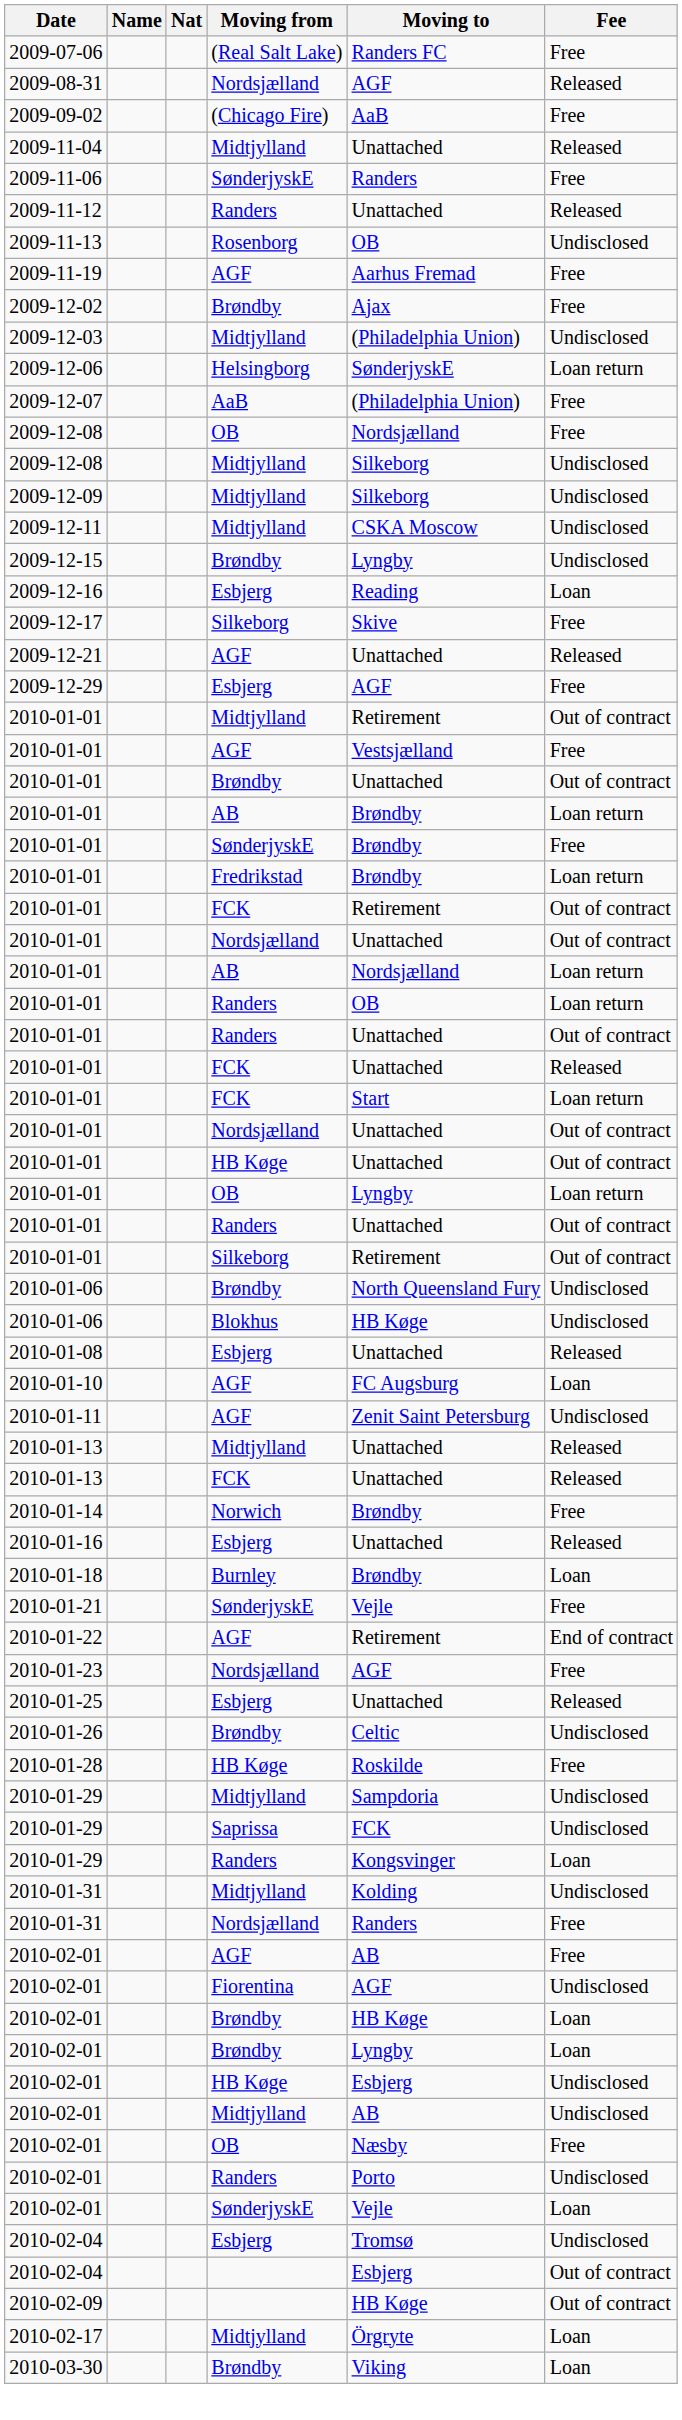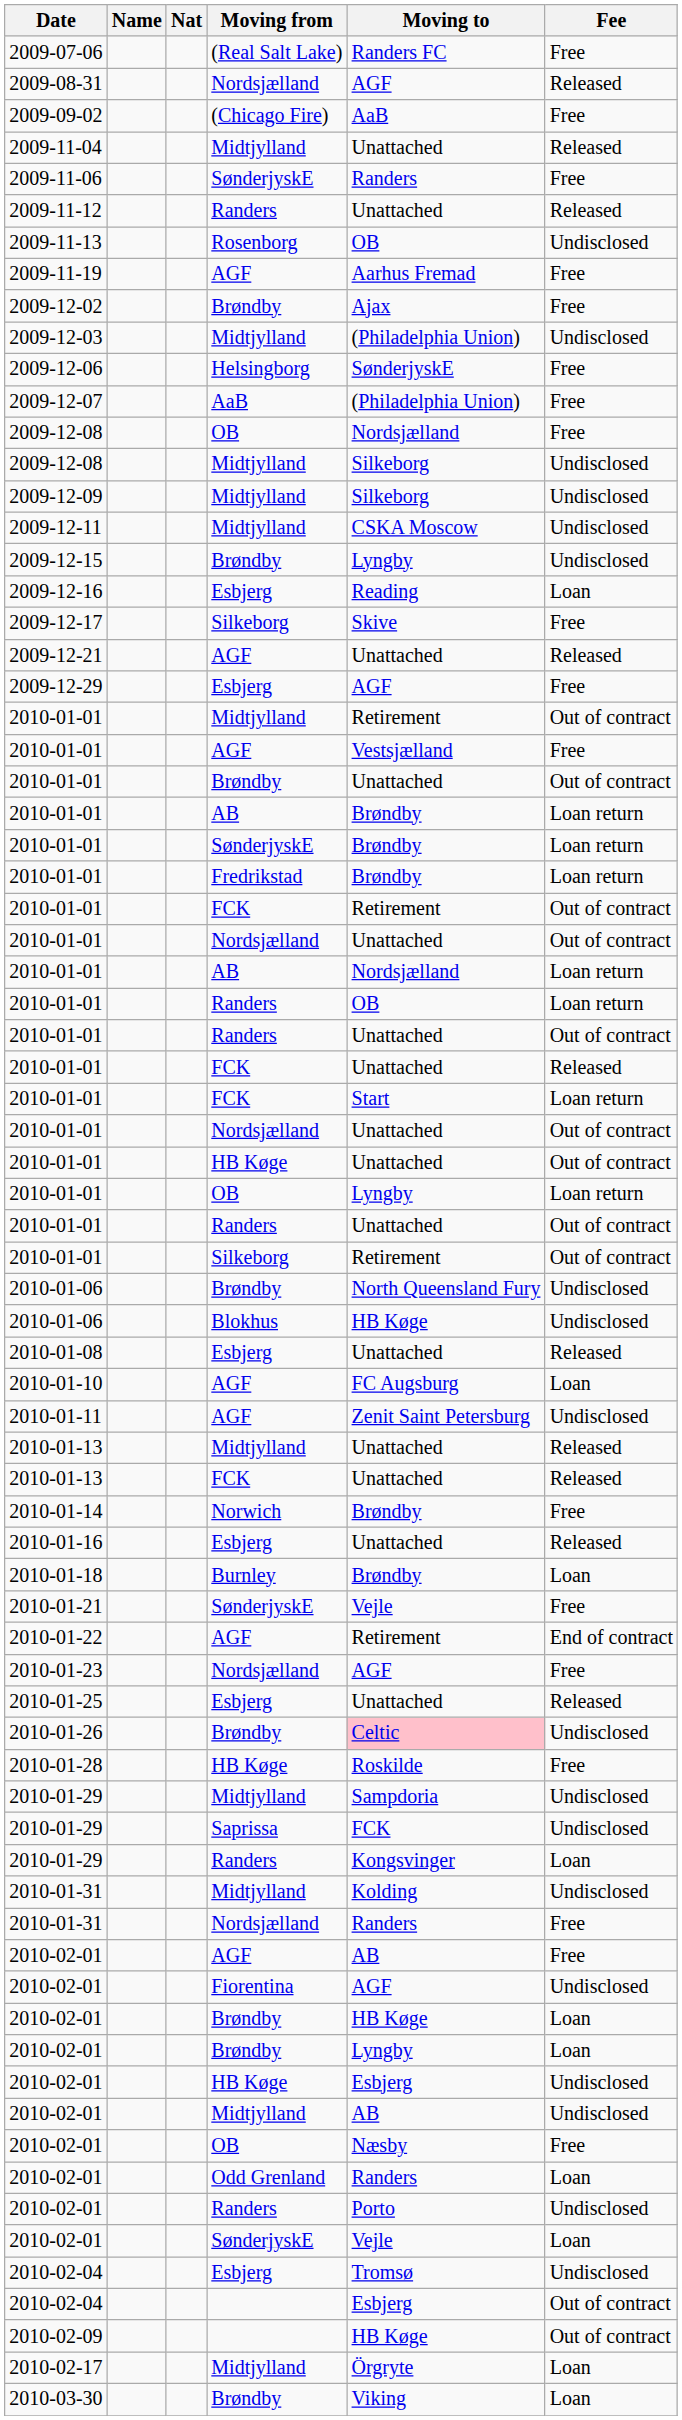 <table class="wikitable sortable">
 <tr>
 <th>Date</th>
 <th>Name</th>
 <th>Nat</th>
 <th>Moving from</th>
 <th>Moving to</th>
 <th>Fee</th>
 </tr>
 <tr>
 <td>2009-07-06</td>
 <td></td>
 <td></td>
 <td>  (<a href='#'>Real Salt Lake</a>)</td>
 <td><a href='#'>Randers FC</a></td>
 <td>Free</td>
 </tr>
 <tr>
 <td>2009-08-31</td>
 <td></td>
 <td></td>
 <td><a href='#'>Nordsjælland</a></td>
 <td><a href='#'>AGF</a></td>
 <td>Released</td>
 </tr>
 <tr>
 <td>2009-09-02</td>
 <td></td>
 <td></td>
 <td>  (<a href='#'>Chicago Fire</a>)</td>
 <td><a href='#'>AaB</a></td>
 <td>Free</td>
 </tr>
 <tr>
 <td>2009-11-04</td>
 <td></td>
 <td></td>
 <td><a href='#'>Midtjylland</a></td>
 <td>Unattached</td>
 <td>Released</td>
 </tr>
 <tr>
 <td>2009-11-06</td>
 <td></td>
 <td></td>
 <td><a href='#'>SønderjyskE</a></td>
 <td><a href='#'>Randers</a></td>
 <td>Free</td>
 </tr>
 <tr>
 <td>2009-11-12</td>
 <td></td>
 <td></td>
 <td><a href='#'>Randers</a></td>
 <td>Unattached</td>
 <td>Released</td>
 </tr>
 <tr>
 <td>2009-11-13</td>
 <td></td>
 <td></td>
 <td> <a href='#'>Rosenborg</a></td>
 <td><a href='#'>OB</a></td>
 <td>Undisclosed</td>
 </tr>
 <tr>
 <td>2009-11-19</td>
 <td></td>
 <td></td>
 <td><a href='#'>AGF</a></td>
 <td><a href='#'>Aarhus Fremad</a></td>
 <td>Free</td>
 </tr>
 <tr>
 <td>2009-12-02</td>
 <td></td>
 <td></td>
 <td><a href='#'>Brøndby</a></td>
 <td> <a href='#'>Ajax</a></td>
 <td>Free</td>
 </tr>
 <tr>
 <td>2009-12-03</td>
 <td></td>
 <td></td>
 <td><a href='#'>Midtjylland</a></td>
 <td>  (<a href='#'>Philadelphia Union</a>)</td>
 <td>Undisclosed</td>
 </tr>
 <tr>
 <td>2009-12-06</td>
 <td></td>
 <td></td>
 <td><a href='#'>Helsingborg</a></td>
 <td><a href='#'>SønderjyskE</a></td>
-<td>Loan return</td>
+<td>Free</td>
 </tr>
 <tr>
 <td>2009-12-07</td>
 <td></td>
 <td></td>
 <td><a href='#'>AaB</a></td>
 <td>  (<a href='#'>Philadelphia Union</a>)</td>
 <td>Free</td>
 </tr>
 <tr>
 <td>2009-12-08</td>
 <td></td>
 <td></td>
 <td><a href='#'>OB</a></td>
 <td><a href='#'>Nordsjælland</a></td>
 <td>Free</td>
 </tr>
 <tr>
 <td>2009-12-08</td>
 <td></td>
 <td></td>
 <td><a href='#'>Midtjylland</a></td>
 <td><a href='#'>Silkeborg</a></td>
 <td>Undisclosed</td>
 </tr>
 <tr>
 <td>2009-12-09</td>
 <td></td>
 <td></td>
 <td><a href='#'>Midtjylland</a></td>
 <td><a href='#'>Silkeborg</a></td>
 <td>Undisclosed</td>
 </tr>
 <tr>
 <td>2009-12-11</td>
 <td></td>
 <td></td>
 <td><a href='#'>Midtjylland</a></td>
 <td> <a href='#'>CSKA Moscow</a></td>
 <td>Undisclosed</td>
 </tr>
 <tr>
 <td>2009-12-15</td>
 <td></td>
 <td></td>
 <td><a href='#'>Brøndby</a></td>
 <td><a href='#'>Lyngby</a></td>
 <td>Undisclosed</td>
 </tr>
 <tr>
 <td>2009-12-16</td>
 <td></td>
 <td></td>
 <td><a href='#'>Esbjerg</a></td>
 <td> <a href='#'>Reading</a></td>
 <td>Loan</td>
 </tr>
 <tr>
 <td>2009-12-17</td>
 <td></td>
 <td></td>
 <td><a href='#'>Silkeborg</a></td>
 <td><a href='#'>Skive</a></td>
 <td>Free</td>
 </tr>
 <tr>
 <td>2009-12-21</td>
 <td></td>
 <td></td>
 <td><a href='#'>AGF</a></td>
 <td>Unattached</td>
 <td>Released</td>
 </tr>
 <tr>
 <td>2009-12-29</td>
 <td></td>
 <td></td>
 <td><a href='#'>Esbjerg</a></td>
 <td><a href='#'>AGF</a></td>
 <td>Free</td>
 </tr>
 <tr>
 <td>2010-01-01</td>
 <td></td>
 <td></td>
 <td><a href='#'>Midtjylland</a></td>
 <td>Retirement</td>
 <td>Out of contract</td>
 </tr>
 <tr>
 <td>2010-01-01</td>
 <td></td>
 <td></td>
 <td><a href='#'>AGF</a></td>
 <td><a href='#'>Vestsjælland</a></td>
 <td>Free</td>
 </tr>
 <tr>
 <td>2010-01-01</td>
 <td></td>
 <td></td>
 <td><a href='#'>Brøndby</a></td>
 <td>Unattached</td>
 <td>Out of contract</td>
 </tr>
 <tr>
 <td>2010-01-01</td>
 <td></td>
 <td></td>
 <td><a href='#'>AB</a></td>
 <td><a href='#'>Brøndby</a></td>
 <td>Loan return</td>
 </tr>
 <tr>
 <td>2010-01-01</td>
 <td></td>
 <td></td>
 <td><a href='#'>SønderjyskE</a></td>
 <td><a href='#'>Brøndby</a></td>
-<td>Free</td>
+<td>Loan return</td>
 </tr>
 <tr>
 <td>2010-01-01</td>
 <td></td>
 <td></td>
 <td> <a href='#'>Fredrikstad</a></td>
 <td><a href='#'>Brøndby</a></td>
 <td>Loan return</td>
 </tr>
 <tr>
 <td>2010-01-01</td>
 <td></td>
 <td></td>
 <td><a href='#'>FCK</a></td>
 <td>Retirement</td>
 <td>Out of contract</td>
 </tr>
 <tr>
 <td>2010-01-01</td>
 <td></td>
 <td></td>
 <td><a href='#'>Nordsjælland</a></td>
 <td>Unattached</td>
 <td>Out of contract</td>
 </tr>
 <tr>
 <td>2010-01-01</td>
 <td></td>
 <td></td>
 <td><a href='#'>AB</a></td>
 <td><a href='#'>Nordsjælland</a></td>
 <td>Loan return</td>
 </tr>
 <tr>
 <td>2010-01-01</td>
 <td></td>
 <td></td>
 <td><a href='#'>Randers</a></td>
 <td><a href='#'>OB</a></td>
 <td>Loan return</td>
 </tr>
 <tr>
 <td>2010-01-01</td>
 <td></td>
 <td></td>
 <td><a href='#'>Randers</a></td>
 <td>Unattached</td>
 <td>Out of contract</td>
 </tr>
 <tr>
 <td>2010-01-01</td>
 <td></td>
 <td></td>
 <td><a href='#'>FCK</a></td>
 <td>Unattached</td>
 <td>Released</td>
 </tr>
 <tr>
 <td>2010-01-01</td>
 <td></td>
 <td></td>
 <td><a href='#'>FCK</a></td>
 <td> <a href='#'>Start</a></td>
 <td>Loan return</td>
 </tr>
 <tr>
 <td>2010-01-01</td>
 <td></td>
 <td></td>
 <td><a href='#'>Nordsjælland</a></td>
 <td>Unattached</td>
 <td>Out of contract</td>
 </tr>
 <tr>
 <td>2010-01-01</td>
 <td></td>
 <td></td>
 <td><a href='#'>HB Køge</a></td>
 <td>Unattached</td>
 <td>Out of contract</td>
 </tr>
 <tr>
 <td>2010-01-01</td>
 <td></td>
 <td></td>
 <td><a href='#'>OB</a></td>
 <td><a href='#'>Lyngby</a></td>
 <td>Loan return</td>
 </tr>
 <tr>
 <td>2010-01-01</td>
 <td></td>
 <td></td>
 <td><a href='#'>Randers</a></td>
 <td>Unattached</td>
 <td>Out of contract</td>
 </tr>
 <tr>
 <td>2010-01-01</td>
 <td></td>
 <td></td>
 <td><a href='#'>Silkeborg</a></td>
 <td>Retirement</td>
 <td>Out of contract</td>
 </tr>
 <tr>
 <td>2010-01-06</td>
 <td></td>
 <td></td>
 <td><a href='#'>Brøndby</a></td>
 <td> <a href='#'>North Queensland Fury</a></td>
 <td>Undisclosed</td>
 </tr>
 <tr>
 <td>2010-01-06</td>
 <td></td>
 <td></td>
 <td><a href='#'>Blokhus</a></td>
 <td><a href='#'>HB Køge</a></td>
 <td>Undisclosed</td>
 </tr>
 <tr>
 <td>2010-01-08</td>
 <td></td>
 <td></td>
 <td><a href='#'>Esbjerg</a></td>
 <td>Unattached</td>
 <td>Released</td>
 </tr>
 <tr>
 <td>2010-01-10</td>
 <td></td>
 <td></td>
 <td><a href='#'>AGF</a></td>
 <td> <a href='#'>FC Augsburg</a></td>
 <td>Loan</td>
 </tr>
 <tr>
 <td>2010-01-11</td>
 <td></td>
 <td></td>
 <td><a href='#'>AGF</a></td>
 <td> <a href='#'>Zenit Saint Petersburg</a></td>
 <td>Undisclosed</td>
 </tr>
 <tr>
 <td>2010-01-13</td>
 <td></td>
 <td></td>
 <td><a href='#'>Midtjylland</a></td>
 <td>Unattached</td>
 <td>Released</td>
 </tr>
 <tr>
 <td>2010-01-13</td>
 <td></td>
 <td></td>
 <td><a href='#'>FCK</a></td>
 <td>Unattached</td>
 <td>Released</td>
 </tr>
 <tr>
 <td>2010-01-14</td>
 <td></td>
 <td></td>
 <td> <a href='#'>Norwich</a></td>
 <td><a href='#'>Brøndby</a></td>
 <td>Free</td>
 </tr>
 <tr>
 <td>2010-01-16</td>
 <td></td>
 <td></td>
 <td><a href='#'>Esbjerg</a></td>
 <td>Unattached</td>
 <td>Released</td>
 </tr>
 <tr>
 <td>2010-01-18</td>
 <td></td>
 <td></td>
 <td> <a href='#'>Burnley</a></td>
 <td><a href='#'>Brøndby</a></td>
 <td>Loan</td>
 </tr>
 <tr>
 <td>2010-01-21</td>
 <td></td>
 <td></td>
 <td><a href='#'>SønderjyskE</a></td>
 <td><a href='#'>Vejle</a></td>
 <td>Free</td>
 </tr>
 <tr>
 <td>2010-01-22</td>
 <td></td>
 <td></td>
 <td><a href='#'>AGF</a></td>
 <td>Retirement</td>
 <td>End of contract</td>
 </tr>
 <tr>
 <td>2010-01-23</td>
 <td></td>
 <td></td>
 <td><a href='#'>Nordsjælland</a></td>
 <td><a href='#'>AGF</a></td>
 <td>Free</td>
 </tr>
 <tr>
 <td>2010-01-25</td>
 <td></td>
 <td></td>
 <td><a href='#'>Esbjerg</a></td>
 <td>Unattached</td>
 <td>Released</td>
 </tr>
 <tr>
 <td>2010-01-26</td>
 <td></td>
 <td></td>
 <td><a href='#'>Brøndby</a></td>
-<td> <a href='#'>Celtic</a></td>
+<td style="background: pink;"> <a href='#'>Celtic</a></td>
 <td>Undisclosed</td>
 </tr>
 <tr>
 <td>2010-01-28</td>
 <td></td>
 <td></td>
 <td><a href='#'>HB Køge</a></td>
 <td><a href='#'>Roskilde</a></td>
 <td>Free</td>
 </tr>
 <tr>
 <td>2010-01-29</td>
 <td></td>
 <td></td>
 <td><a href='#'>Midtjylland</a></td>
 <td> <a href='#'>Sampdoria</a></td>
 <td>Undisclosed</td>
 </tr>
 <tr>
 <td>2010-01-29</td>
 <td></td>
 <td></td>
 <td> <a href='#'>Saprissa</a></td>
 <td><a href='#'>FCK</a></td>
 <td>Undisclosed</td>
 </tr>
 <tr>
 <td>2010-01-29</td>
 <td></td>
 <td></td>
 <td><a href='#'>Randers</a></td>
 <td> <a href='#'>Kongsvinger</a></td>
 <td>Loan</td>
 </tr>
 <tr>
 <td>2010-01-31</td>
 <td></td>
 <td></td>
 <td><a href='#'>Midtjylland</a></td>
 <td><a href='#'>Kolding</a></td>
 <td>Undisclosed</td>
 </tr>
 <tr>
 <td>2010-01-31</td>
 <td></td>
 <td></td>
 <td><a href='#'>Nordsjælland</a></td>
 <td><a href='#'>Randers</a></td>
 <td>Free</td>
 </tr>
 <tr>
 <td>2010-02-01</td>
 <td></td>
 <td></td>
 <td><a href='#'>AGF</a></td>
 <td><a href='#'>AB</a></td>
 <td>Free</td>
 </tr>
 <tr>
 <td>2010-02-01</td>
 <td></td>
 <td></td>
 <td> <a href='#'>Fiorentina</a></td>
 <td><a href='#'>AGF</a></td>
 <td>Undisclosed</td>
 </tr>
 <tr>
 <td>2010-02-01</td>
 <td></td>
 <td></td>
 <td><a href='#'>Brøndby</a></td>
 <td><a href='#'>HB Køge</a></td>
 <td>Loan</td>
 </tr>
 <tr>
 <td>2010-02-01</td>
 <td></td>
 <td></td>
 <td><a href='#'>Brøndby</a></td>
 <td><a href='#'>Lyngby</a></td>
 <td>Loan</td>
 </tr>
 <tr>
 <td>2010-02-01</td>
 <td></td>
 <td></td>
 <td><a href='#'>HB Køge</a></td>
 <td><a href='#'>Esbjerg</a></td>
 <td>Undisclosed</td>
 </tr>
 <tr>
 <td>2010-02-01</td>
 <td></td>
 <td></td>
 <td><a href='#'>Midtjylland</a></td>
 <td><a href='#'>AB</a></td>
 <td>Undisclosed</td>
 </tr>
 <tr>
 <td>2010-02-01</td>
 <td></td>
 <td></td>
 <td><a href='#'>OB</a></td>
 <td><a href='#'>Næsby</a></td>
 <td>Free</td>
 </tr>
 <tr>
 <td>2010-02-01</td>
 <td></td>
 <td></td>
+<td> <a href='#'>Odd Grenland</a></td>
+<td><a href='#'>Randers</a></td>
+<td>Loan</td>
+</tr>
+<tr>
+<td>2010-02-01</td>
+<td></td>
+<td></td>
 <td><a href='#'>Randers</a></td>
 <td> <a href='#'>Porto</a></td>
 <td>Undisclosed</td>
 </tr>
 <tr>
 <td>2010-02-01</td>
 <td></td>
 <td></td>
 <td><a href='#'>SønderjyskE</a></td>
 <td><a href='#'>Vejle</a></td>
 <td>Loan</td>
 </tr>
 <tr>
 <td>2010-02-04</td>
 <td></td>
 <td></td>
 <td><a href='#'>Esbjerg</a></td>
 <td> <a href='#'>Tromsø</a></td>
 <td>Undisclosed</td>
 </tr>
 <tr>
 <td>2010-02-04</td>
 <td></td>
 <td></td>
 <td></td>
 <td><a href='#'>Esbjerg</a></td>
 <td>Out of contract</td>
 </tr>
 <tr>
 <td>2010-02-09</td>
 <td></td>
 <td></td>
 <td></td>
 <td><a href='#'>HB Køge</a></td>
 <td>Out of contract</td>
 </tr>
 <tr>
 <td>2010-02-17</td>
 <td></td>
 <td></td>
 <td><a href='#'>Midtjylland</a></td>
 <td> <a href='#'>Örgryte</a></td>
 <td>Loan</td>
 </tr>
 <tr>
 <td>2010-03-30</td>
 <td></td>
 <td></td>
 <td><a href='#'>Brøndby</a></td>
 <td> <a href='#'>Viking</a></td>
 <td>Loan</td>
 </tr>
 </table>
